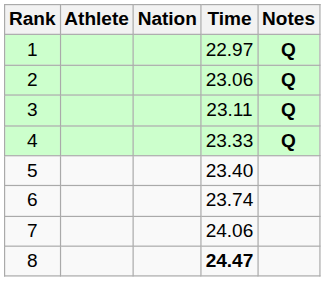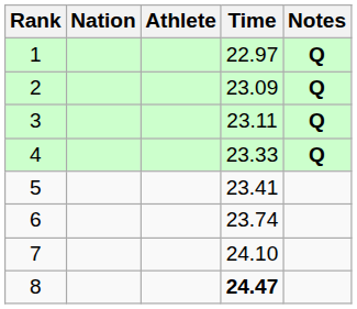 <table class="wikitable sortable" style="text-align:center">
 <tr>
 <th>Rank</th>
+<th>Nation</th>
 <th>Athlete</th>
-<th>Nation</th>
 <th>Time</th>
 <th>Notes</th>
 </tr>
 <tr bgcolor=#ccffcc>
 <td>1</td>
 <td align=left></td>
 <td align=left></td>
 <td>22.97</td>
 <td><strong>Q</strong></td>
 </tr>
 <tr bgcolor=#ccffcc>
 <td>2</td>
 <td align=left></td>
 <td align=left></td>
-<td>23.06</td>
+<td>23.09</td>
 <td><strong>Q</strong></td>
 </tr>
 <tr bgcolor=#ccffcc>
 <td>3</td>
 <td align=left></td>
 <td align=left></td>
 <td>23.11</td>
 <td><strong>Q</strong></td>
 </tr>
 <tr bgcolor=#ccffcc>
 <td>4</td>
 <td align=left></td>
 <td align=left></td>
 <td>23.33</td>
 <td><strong>Q</strong></td>
 </tr>
 <tr>
 <td>5</td>
 <td align=left></td>
 <td align=left></td>
-<td>23.40</td>
+<td>23.41</td>
 <td></td>
 </tr>
 <tr>
 <td>6</td>
 <td align=left></td>
 <td align=left></td>
 <td>23.74</td>
 <td></td>
 </tr>
 <tr>
 <td>7</td>
 <td align=left></td>
 <td align=left></td>
-<td>24.06</td>
+<td>24.10</td>
 <td></td>
 </tr>
 <tr>
 <td>8</td>
 <td align=left></td>
 <td align=left></td>
 <td><strong>24.47</strong></td>
 <td></td>
 </tr>
 </table>
